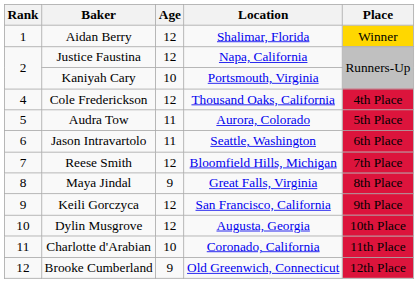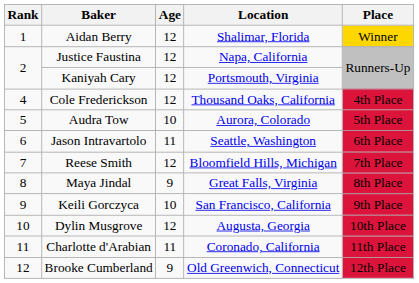 <table class="wikitable" style="text-align:center;">
 <tr>
 <th>Rank</th>
 <th>Baker</th>
 <th>Age</th>
 <th>Location</th>
 <th>Place</th>
 </tr>
 <tr Winner>
 <td>1</td>
 <td>Aidan Berry</td>
 <td>12</td>
 <td><a href='#'>Shalimar, Florida</a></td>
 <td style="background:gold;">Winner</td>
 </tr>
 <tr>
 <td rowspan="2">2</td>
 <td>Justice Faustina</td>
 <td>12</td>
 <td><a href='#'>Napa, California</a></td>
 <td rowspan="2" style="background:silver;">Runners-Up</td>
 </tr>
 <tr>
 <td>Kaniyah Cary</td>
-<td>10</td>
+<td>12</td>
 <td><a href='#'>Portsmouth, Virginia</a></td>
 </tr>
 <tr>
 <td>4</td>
 <td>Cole Frederickson</td>
 <td>12</td>
 <td><a href='#'>Thousand Oaks, California</a></td>
 <td style="background:crimson;">4th Place</td>
 </tr>
 <tr>
 <td>5</td>
 <td>Audra Tow</td>
-<td>11</td>
+<td>10</td>
 <td><a href='#'>Aurora, Colorado</a></td>
 <td style="background:crimson;">5th Place</td>
 </tr>
 <tr>
 <td>6</td>
 <td>Jason Intravartolo</td>
 <td>11</td>
 <td><a href='#'>Seattle, Washington</a></td>
 <td style="background:crimson;">6th Place</td>
 </tr>
 <tr>
 <td>7</td>
 <td>Reese Smith</td>
 <td>12</td>
 <td><a href='#'>Bloomfield Hills, Michigan</a></td>
 <td style="background:crimson;">7th Place</td>
 </tr>
 <tr>
 <td>8</td>
 <td>Maya Jindal</td>
 <td>9</td>
 <td><a href='#'>Great Falls, Virginia</a></td>
 <td style="background:crimson;">8th Place</td>
 </tr>
 <tr>
 <td>9</td>
 <td>Keili Gorczyca</td>
-<td>12</td>
+<td>10</td>
 <td><a href='#'>San Francisco, California</a></td>
 <td style="background:crimson;">9th Place</td>
 </tr>
 <tr>
 <td>10</td>
 <td>Dylin Musgrove</td>
 <td>12</td>
 <td><a href='#'>Augusta, Georgia</a></td>
 <td style="background:crimson;">10th Place</td>
 </tr>
 <tr>
 <td>11</td>
 <td>Charlotte d'Arabian</td>
-<td>10</td>
+<td>11</td>
 <td><a href='#'>Coronado, California</a></td>
 <td style="background:crimson;">11th Place</td>
 </tr>
 <tr>
 <td>12</td>
 <td>Brooke Cumberland</td>
 <td>9</td>
 <td><a href='#'>Old Greenwich, Connecticut</a></td>
 <td style="background:crimson;">12th Place</td>
 </tr>
 </table>
